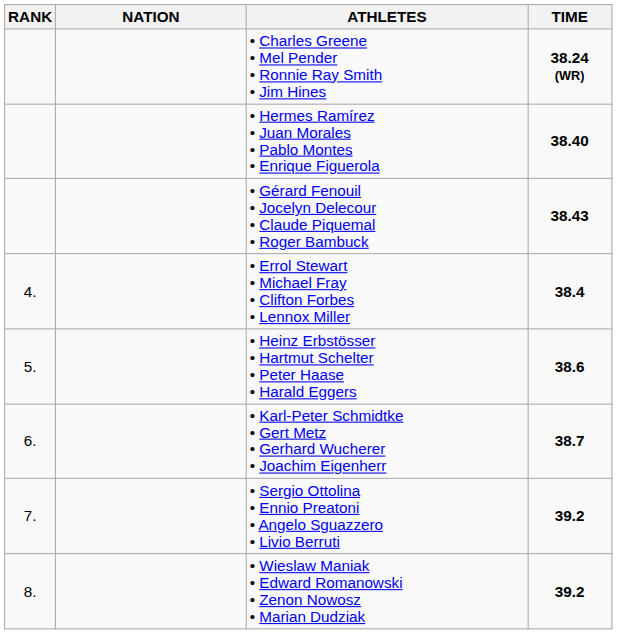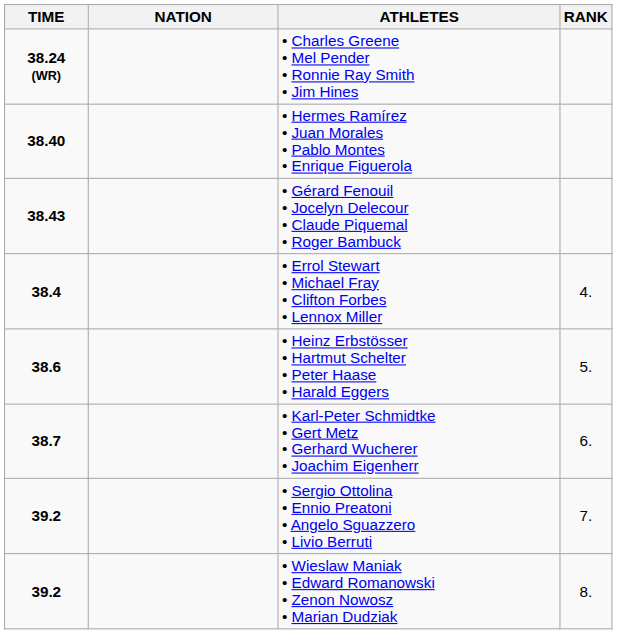 <table class="wikitable" style="border-collapse: collapse; font-size: 90%;">
 <tr>
-<th>RANK</th>
+<th style="width: 5em">TIME</th>
 <th style="width: 12em">NATION</th>
 <th style="width: 18em">ATHLETES</th>
-<th style="width: 5em">TIME</th>
+<th>RANK</th>
 </tr>
 <tr>
-<td align="center"></td>
+<td align="center"><strong>38.24<br><small>(WR)</small></strong></td>
 <td align="center"></td>
 <td>• <a href='#'>Charles Greene</a><br>• <a href='#'>Mel Pender</a><br>• <a href='#'>Ronnie Ray Smith</a><br>• <a href='#'>Jim Hines</a></td>
-<td align="center"><strong>38.24<br><small>(WR)</small></strong></td>
+<td align="center"></td>
 </tr>
 <tr>
-<td align="center"></td>
+<td align="center"><strong>38.40</strong></td>
 <td align="center"></td>
 <td>• <a href='#'>Hermes Ramírez</a><br>• <a href='#'>Juan Morales</a><br>• <a href='#'>Pablo Montes</a><br>• <a href='#'>Enrique Figuerola</a></td>
-<td align="center"><strong>38.40</strong></td>
+<td align="center"></td>
 </tr>
 <tr>
-<td align="center"></td>
+<td align="center"><strong>38.43</strong></td>
 <td align="center"></td>
 <td>• <a href='#'>Gérard Fenouil</a><br>• <a href='#'>Jocelyn Delecour</a><br>• <a href='#'>Claude Piquemal</a><br>• <a href='#'>Roger Bambuck</a></td>
-<td align="center"><strong>38.43</strong></td>
+<td align="center"></td>
 </tr>
 <tr>
-<td align="center">4.</td>
+<td align="center"><strong>38.4</strong></td>
 <td align="center"></td>
 <td>• <a href='#'>Errol Stewart</a><br>• <a href='#'>Michael Fray</a><br>• <a href='#'>Clifton Forbes</a><br>• <a href='#'>Lennox Miller</a></td>
-<td align="center"><strong>38.4</strong></td>
+<td align="center">4.</td>
 </tr>
 <tr>
-<td align="center">5.</td>
+<td align="center"><strong>38.6</strong></td>
 <td align="center"></td>
 <td>• <a href='#'>Heinz Erbstösser</a><br>• <a href='#'>Hartmut Schelter</a><br>• <a href='#'>Peter Haase</a><br>• <a href='#'>Harald Eggers</a></td>
-<td align="center"><strong>38.6</strong></td>
+<td align="center">5.</td>
 </tr>
 <tr>
-<td align="center">6.</td>
+<td align="center"><strong>38.7</strong></td>
 <td align="center"></td>
 <td>• <a href='#'>Karl-Peter Schmidtke</a><br>• <a href='#'>Gert Metz</a><br>• <a href='#'>Gerhard Wucherer</a><br>• <a href='#'>Joachim Eigenherr</a></td>
-<td align="center"><strong>38.7</strong></td>
+<td align="center">6.</td>
 </tr>
 <tr>
-<td align="center">7.</td>
+<td align="center"><strong>39.2</strong></td>
 <td align="center"></td>
 <td>• <a href='#'>Sergio Ottolina</a><br>• <a href='#'>Ennio Preatoni</a><br>• <a href='#'>Angelo Sguazzero</a><br>• <a href='#'>Livio Berruti</a></td>
-<td align="center"><strong>39.2</strong></td>
+<td align="center">7.</td>
 </tr>
 <tr>
-<td align="center">8.</td>
+<td align="center"><strong>39.2</strong></td>
 <td align="center"></td>
 <td>• <a href='#'>Wieslaw Maniak</a><br>• <a href='#'>Edward Romanowski</a><br>• <a href='#'>Zenon Nowosz</a><br>• <a href='#'>Marian Dudziak</a></td>
-<td align="center"><strong>39.2</strong></td>
+<td align="center">8.</td>
 </tr>
 </table>
